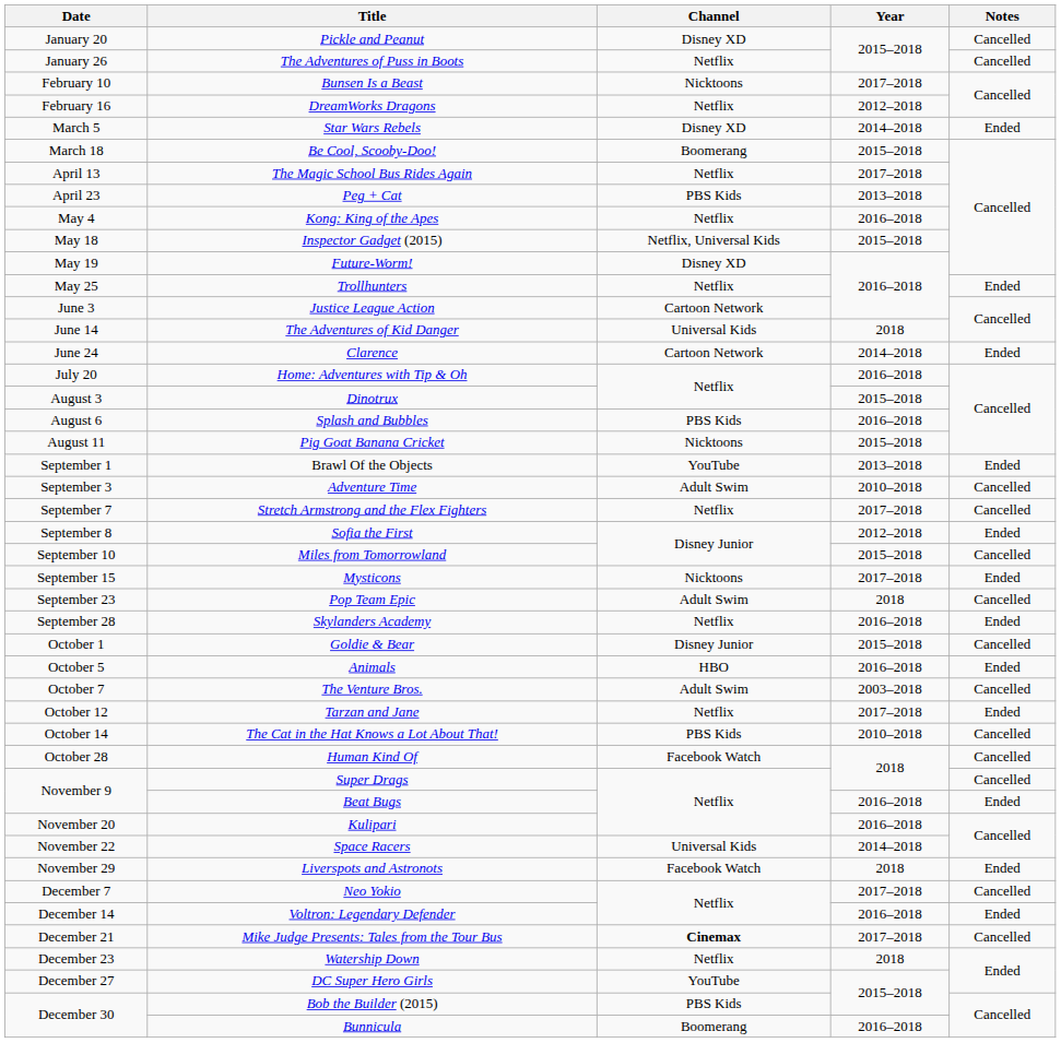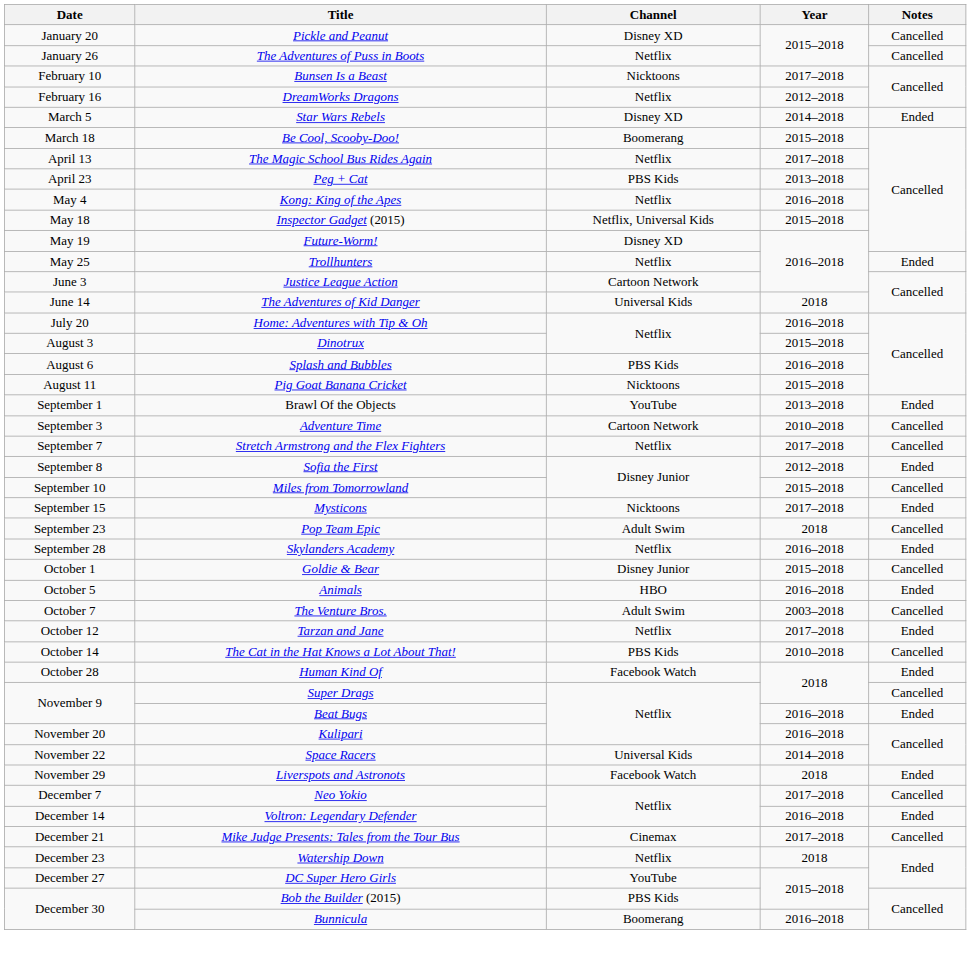 <table class="wikitable sortable" style="text-align: center" width="75%">
 <tr>
 <th scope="col">Date</th>
 <th scope="col">Title</th>
 <th scope="col">Channel</th>
 <th scope="col">Year</th>
 <th scope="col">Notes</th>
 </tr>
 <tr>
 <td>January 20</td>
 <td><em><a href='#'>Pickle and Peanut</a></em></td>
 <td>Disney XD</td>
 <td rowspan="2">2015–2018</td>
 <td>Cancelled</td>
 </tr>
 <tr>
 <td>January 26</td>
 <td><em><a href='#'>The Adventures of Puss in Boots</a></em></td>
 <td>Netflix</td>
 <td>Cancelled</td>
 </tr>
 <tr>
 <td>February 10</td>
 <td><em><a href='#'>Bunsen Is a Beast</a></em></td>
 <td>Nicktoons</td>
 <td>2017–2018</td>
 <td rowspan="2">Cancelled</td>
 </tr>
 <tr>
 <td>February 16</td>
 <td><em><a href='#'>DreamWorks Dragons</a></em></td>
 <td>Netflix</td>
 <td>2012–2018</td>
 </tr>
 <tr>
 <td>March 5</td>
 <td><em><a href='#'>Star Wars Rebels</a></em></td>
 <td>Disney XD</td>
 <td>2014–2018</td>
 <td>Ended</td>
 </tr>
 <tr>
 <td>March 18</td>
 <td><em><a href='#'>Be Cool, Scooby-Doo!</a></em></td>
 <td>Boomerang</td>
 <td>2015–2018</td>
 <td rowspan="6">Cancelled</td>
 </tr>
 <tr>
 <td>April 13</td>
 <td><em><a href='#'>The Magic School Bus Rides Again</a></em></td>
 <td>Netflix</td>
 <td>2017–2018</td>
 </tr>
 <tr>
 <td>April 23</td>
 <td><em><a href='#'>Peg + Cat</a></em></td>
 <td>PBS Kids</td>
 <td>2013–2018</td>
 </tr>
 <tr>
 <td>May 4</td>
 <td><em><a href='#'>Kong: King of the Apes</a></em></td>
 <td>Netflix</td>
 <td>2016–2018</td>
 </tr>
 <tr>
 <td>May 18</td>
 <td><em><a href='#'>Inspector Gadget</a></em> (2015)</td>
 <td>Netflix, Universal Kids</td>
 <td>2015–2018</td>
 </tr>
 <tr>
 <td>May 19</td>
 <td><em><a href='#'>Future-Worm!</a></em></td>
 <td>Disney XD</td>
 <td rowspan="3">2016–2018</td>
 </tr>
 <tr>
 <td>May 25</td>
 <td><em><a href='#'>Trollhunters</a></em></td>
 <td>Netflix</td>
 <td>Ended</td>
 </tr>
 <tr>
 <td>June 3</td>
 <td><em><a href='#'>Justice League Action</a></em></td>
 <td>Cartoon Network</td>
 <td rowspan="2">Cancelled</td>
 </tr>
 <tr>
 <td>June 14</td>
 <td><em><a href='#'>The Adventures of Kid Danger</a></em></td>
 <td>Universal Kids</td>
 <td>2018</td>
 </tr>
 <tr>
-<td>June 24</td>
-<td><em><a href='#'>Clarence</a></em></td>
-<td>Cartoon Network</td>
-<td>2014–2018</td>
-<td>Ended</td>
-</tr>
-<tr>
 <td>July 20</td>
 <td><em><a href='#'>Home: Adventures with Tip & Oh</a></em></td>
 <td rowspan="2">Netflix</td>
 <td>2016–2018</td>
 <td rowspan="4">Cancelled</td>
 </tr>
 <tr>
 <td>August 3</td>
 <td><em><a href='#'>Dinotrux</a></em></td>
 <td>2015–2018</td>
 </tr>
 <tr>
 <td>August 6</td>
 <td><em><a href='#'>Splash and Bubbles</a></em></td>
 <td>PBS Kids</td>
 <td>2016–2018</td>
 </tr>
 <tr>
 <td>August 11</td>
 <td><em><a href='#'>Pig Goat Banana Cricket</a></em></td>
 <td>Nicktoons</td>
 <td>2015–2018</td>
 </tr>
 <tr>
 <td>September 1</td>
 <td>Brawl Of the Objects</td>
 <td>YouTube</td>
 <td>2013–2018</td>
 <td>Ended</td>
 </tr>
 <tr>
 <td>September 3</td>
 <td><em><a href='#'>Adventure Time</a></em></td>
-<td>Adult Swim</td>
+<td>Cartoon Network</td>
 <td>2010–2018</td>
 <td>Cancelled</td>
 </tr>
 <tr>
 <td>September 7</td>
 <td><em><a href='#'>Stretch Armstrong and the Flex Fighters</a></em></td>
 <td>Netflix</td>
 <td>2017–2018</td>
 <td>Cancelled</td>
 </tr>
 <tr>
 <td>September 8</td>
 <td><em><a href='#'>Sofia the First</a></em></td>
 <td rowspan="2">Disney Junior</td>
 <td>2012–2018</td>
 <td>Ended</td>
 </tr>
 <tr>
 <td>September 10</td>
 <td><em><a href='#'>Miles from Tomorrowland</a></em></td>
 <td>2015–2018</td>
 <td>Cancelled</td>
 </tr>
 <tr>
 <td>September 15</td>
 <td><em><a href='#'>Mysticons</a></em></td>
 <td>Nicktoons</td>
 <td>2017–2018</td>
 <td>Ended</td>
 </tr>
 <tr>
 <td>September 23</td>
 <td><em><a href='#'>Pop Team Epic</a></em></td>
 <td>Adult Swim</td>
 <td>2018</td>
 <td>Cancelled</td>
 </tr>
 <tr>
 <td>September 28</td>
 <td><em><a href='#'>Skylanders Academy</a></em></td>
 <td>Netflix</td>
 <td>2016–2018</td>
 <td>Ended</td>
 </tr>
 <tr>
 <td>October 1</td>
 <td><em><a href='#'>Goldie & Bear</a></em></td>
 <td>Disney Junior</td>
 <td>2015–2018</td>
 <td>Cancelled</td>
 </tr>
 <tr>
 <td>October 5</td>
 <td><em><a href='#'>Animals</a></em></td>
 <td>HBO</td>
 <td>2016–2018</td>
 <td>Ended</td>
 </tr>
 <tr>
 <td>October 7</td>
 <td><em><a href='#'>The Venture Bros.</a></em></td>
 <td>Adult Swim</td>
 <td>2003–2018</td>
 <td>Cancelled</td>
 </tr>
 <tr>
 <td>October 12</td>
 <td><em><a href='#'>Tarzan and Jane</a></em></td>
 <td>Netflix</td>
 <td>2017–2018</td>
 <td>Ended</td>
 </tr>
 <tr>
 <td>October 14</td>
 <td><em><a href='#'>The Cat in the Hat Knows a Lot About That!</a></em></td>
 <td>PBS Kids</td>
 <td>2010–2018</td>
 <td>Cancelled</td>
 </tr>
 <tr>
 <td>October 28</td>
 <td><em><a href='#'>Human Kind Of</a></em></td>
 <td>Facebook Watch</td>
 <td rowspan="2">2018</td>
-<td>Cancelled</td>
+<td>Ended</td>
 </tr>
 <tr>
 <td rowspan="2">November 9</td>
 <td><em><a href='#'>Super Drags</a></em></td>
 <td rowspan="3">Netflix</td>
 <td>Cancelled</td>
 </tr>
 <tr>
 <td><em><a href='#'>Beat Bugs</a></em></td>
 <td>2016–2018</td>
 <td>Ended</td>
 </tr>
 <tr>
 <td>November 20</td>
 <td><em><a href='#'>Kulipari</a></em></td>
 <td>2016–2018</td>
 <td rowspan=2>Cancelled</td>
 </tr>
 <tr>
 <td>November 22</td>
 <td><em><a href='#'>Space Racers</a></em></td>
 <td>Universal Kids</td>
 <td>2014–2018</td>
 </tr>
 <tr>
 <td>November 29</td>
 <td><em><a href='#'>Liverspots and Astronots</a></em></td>
 <td>Facebook Watch</td>
 <td>2018</td>
 <td>Ended</td>
 </tr>
 <tr>
 <td>December 7</td>
 <td><em><a href='#'>Neo Yokio</a></em></td>
 <td rowspan="2">Netflix</td>
 <td>2017–2018</td>
 <td>Cancelled</td>
 </tr>
 <tr>
 <td>December 14</td>
 <td><em><a href='#'>Voltron: Legendary Defender</a></em></td>
 <td>2016–2018</td>
 <td>Ended</td>
 </tr>
 <tr>
 <td>December 21</td>
 <td><em><a href='#'>Mike Judge Presents: Tales from the Tour Bus</a></em></td>
-<td><strong>Cinemax</strong></td>
+<td>Cinemax</td>
 <td>2017–2018</td>
 <td>Cancelled</td>
 </tr>
 <tr>
 <td>December 23</td>
 <td><em><a href='#'>Watership Down</a></em></td>
 <td>Netflix</td>
 <td>2018</td>
 <td rowspan=2>Ended</td>
 </tr>
 <tr>
 <td>December 27</td>
 <td><em><a href='#'>DC Super Hero Girls</a></em></td>
 <td>YouTube</td>
 <td rowspan=2>2015–2018</td>
 </tr>
 <tr>
 <td rowspan=2>December 30</td>
 <td><em><a href='#'>Bob the Builder</a></em> (2015)</td>
 <td>PBS Kids</td>
 <td rowspan=2>Cancelled</td>
 </tr>
 <tr>
 <td><em><a href='#'>Bunnicula</a></em></td>
 <td>Boomerang</td>
 <td>2016–2018</td>
 </tr>
 </table>
